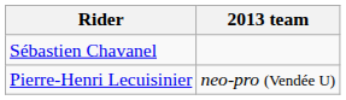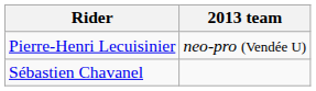 <table class="wikitable">
 <tr>
 <th>Rider</th>
 <th>2013 team</th>
 </tr>
 <tr>
+<td><a href='#'>Pierre-Henri Lecuisinier</a></td>
+<td><em>neo-pro</em> <small>(Vendée U)</small></td>
+</tr>
+<tr>
 <td><a href='#'>Sébastien Chavanel</a></td>
 <td></td>
 </tr>
-<tr>
-<td><a href='#'>Pierre-Henri Lecuisinier</a></td>
-<td><em>neo-pro</em> <small>(Vendée U)</small></td>
-</tr>
 </table>
